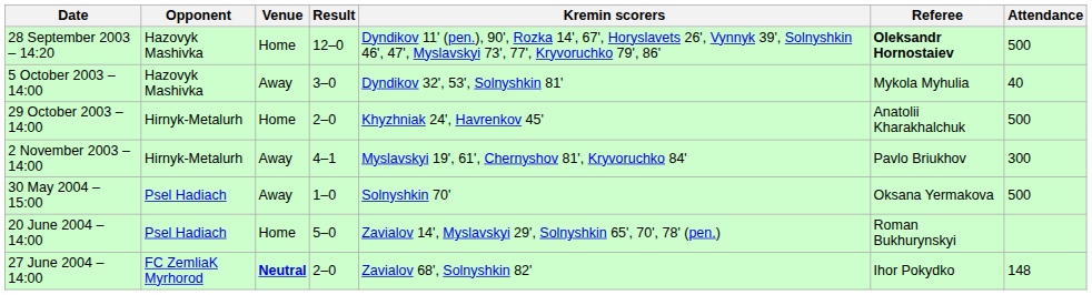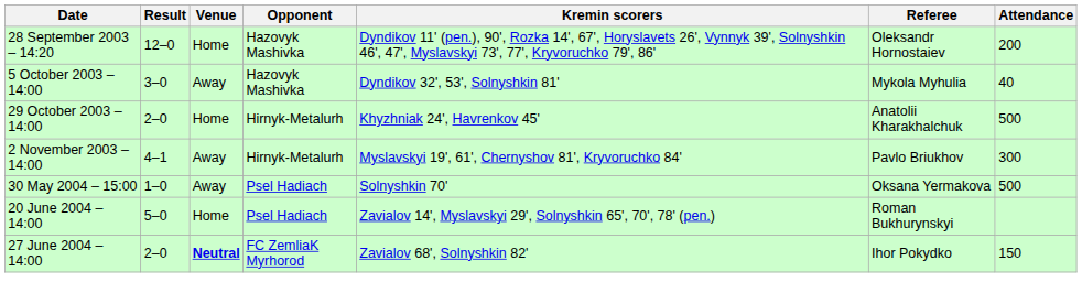 <table class="wikitable" style="text-align:left">
 <tr>
 <th>Date</th>
+<th>Result</th>
+<th>Venue</th>
 <th>Opponent</th>
-<th>Venue</th>
-<th>Result</th>
 <th>Kremin scorers</th>
 <th>Referee</th>
 <th>Attendance</th>
 </tr>
 <tr style="background:#ccffcc">
 <td>28 September 2003 – 14:20</td>
+<td>12–0</td>
+<td>Home</td>
 <td>Hazovyk Mashivka</td>
-<td>Home</td>
-<td>12–0</td>
 <td><a href='#'>Dyndikov</a> 11' (<a href='#'>pen.</a>), 90', <a href='#'>Rozka</a> 14', 67', <a href='#'>Horyslavets</a> 26', <a href='#'>Vynnyk</a> 39', <a href='#'>Solnyshkin</a> 46', 47', <a href='#'>Myslavskyi</a> 73', 77', <a href='#'>Kryvoruchko</a> 79', 86'</td>
-<td><strong>Oleksandr Hornostaiev</strong></td>
-<td>500</td>
+<td>Oleksandr Hornostaiev</td>
+<td>200</td>
 </tr>
 <tr style="background:#ccffcc">
 <td>5 October 2003 – 14:00</td>
+<td>3–0</td>
+<td>Away</td>
 <td>Hazovyk Mashivka</td>
-<td>Away</td>
-<td>3–0</td>
 <td><a href='#'>Dyndikov</a> 32', 53', <a href='#'>Solnyshkin</a> 81'</td>
 <td>Mykola Myhulia</td>
 <td>40</td>
 </tr>
 <tr style="background:#ccffcc">
 <td>29 October 2003 – 14:00</td>
+<td>2–0</td>
+<td>Home</td>
 <td>Hirnyk-Metalurh</td>
-<td>Home</td>
-<td>2–0</td>
 <td><a href='#'>Khyzhniak</a> 24', <a href='#'>Havrenkov</a> 45'</td>
 <td>Anatolii Kharakhalchuk</td>
 <td>500</td>
 </tr>
 <tr style="background:#ccffcc">
 <td>2 November 2003 – 14:00</td>
+<td>4–1</td>
+<td>Away</td>
 <td>Hirnyk-Metalurh</td>
-<td>Away</td>
-<td>4–1</td>
 <td><a href='#'>Myslavskyi</a> 19', 61', <a href='#'>Chernyshov</a> 81', <a href='#'>Kryvoruchko</a> 84'</td>
 <td>Pavlo Briukhov</td>
 <td>300</td>
 </tr>
 <tr style="background:#ccffcc">
 <td>30 May 2004 – 15:00</td>
+<td>1–0</td>
+<td>Away</td>
 <td><a href='#'>Psel Hadiach</a></td>
-<td>Away</td>
-<td>1–0</td>
 <td><a href='#'>Solnyshkin</a> 70'</td>
 <td>Oksana Yermakova</td>
 <td>500</td>
 </tr>
 <tr style="background:#ccffcc">
 <td>20 June 2004 – 14:00</td>
+<td>5–0</td>
+<td>Home</td>
 <td><a href='#'>Psel Hadiach</a></td>
-<td>Home</td>
-<td>5–0</td>
 <td><a href='#'>Zavialov</a> 14', <a href='#'>Myslavskyi</a> 29', <a href='#'>Solnyshkin</a> 65', 70', 78' (<a href='#'>pen.</a>)</td>
 <td>Roman Bukhurynskyi</td>
 <td></td>
 </tr>
 <tr style="background:#ccffcc">
 <td>27 June 2004 – 14:00</td>
+<td>2–0</td>
+<td><strong><a href='#'>Neutral</a></strong></td>
 <td><a href='#'>FC ZemliaK Myrhorod</a></td>
-<td><strong><a href='#'>Neutral</a></strong></td>
-<td>2–0</td>
 <td><a href='#'>Zavialov</a> 68', <a href='#'>Solnyshkin</a> 82'</td>
 <td>Ihor Pokydko</td>
-<td>148</td>
+<td>150</td>
 </tr>
 </table>
